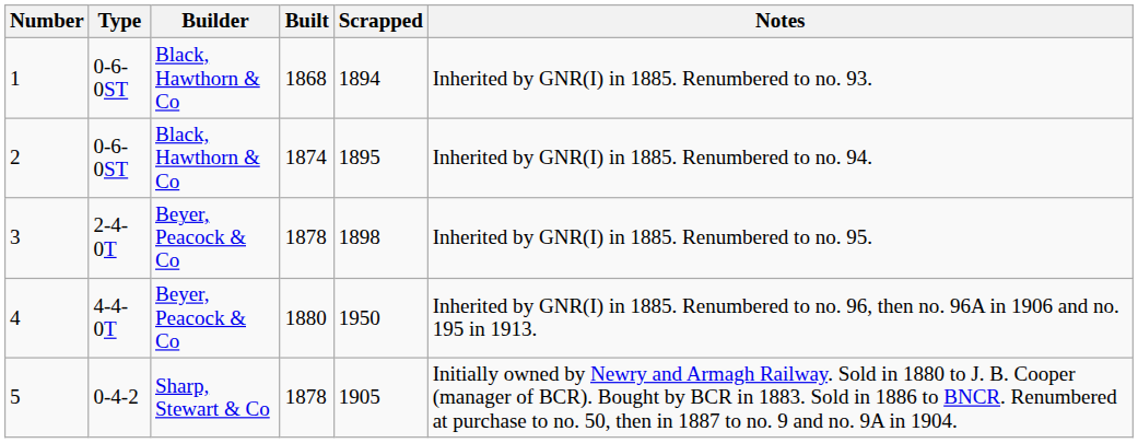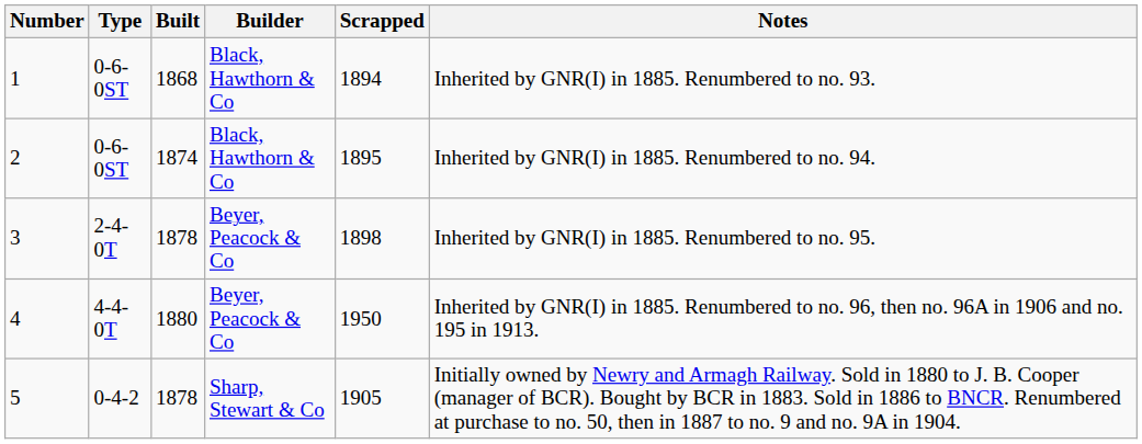 <table class="wikitable">
 <tr>
 <th>Number</th>
 <th>Type</th>
+<th>Built</th>
 <th>Builder</th>
-<th>Built</th>
 <th>Scrapped</th>
 <th>Notes</th>
 </tr>
 <tr>
 <td>1</td>
 <td>0-6-0<a href='#'>ST</a></td>
+<td>1868</td>
 <td><a href='#'>Black, Hawthorn & Co</a></td>
-<td>1868</td>
 <td>1894</td>
 <td>Inherited by GNR(I) in 1885. Renumbered to no. 93.</td>
 </tr>
 <tr>
 <td>2</td>
 <td>0-6-0<a href='#'>ST</a></td>
+<td>1874</td>
 <td><a href='#'>Black, Hawthorn & Co</a></td>
-<td>1874</td>
 <td>1895</td>
 <td>Inherited by GNR(I) in 1885. Renumbered to no. 94.</td>
 </tr>
 <tr>
 <td>3</td>
 <td>2-4-0<a href='#'>T</a></td>
+<td>1878</td>
 <td><a href='#'>Beyer, Peacock & Co</a></td>
-<td>1878</td>
 <td>1898</td>
 <td>Inherited by GNR(I) in 1885. Renumbered to no. 95.</td>
 </tr>
 <tr>
 <td>4</td>
 <td>4-4-0<a href='#'>T</a></td>
+<td>1880</td>
 <td><a href='#'>Beyer, Peacock & Co</a></td>
-<td>1880</td>
 <td>1950</td>
 <td>Inherited by GNR(I) in 1885. Renumbered to no. 96, then no. 96A in 1906 and no. 195 in 1913.</td>
 </tr>
 <tr>
 <td>5</td>
 <td>0-4-2</td>
+<td>1878</td>
 <td><a href='#'>Sharp, Stewart & Co</a></td>
-<td>1878</td>
 <td>1905</td>
 <td>Initially owned by <a href='#'>Newry and Armagh Railway</a>. Sold in 1880 to J. B. Cooper (manager of BCR). Bought by BCR in 1883. Sold in 1886 to <a href='#'>BNCR</a>. Renumbered at purchase to no. 50, then in 1887 to no. 9 and no. 9A in 1904.</td>
 </tr>
 </table>
